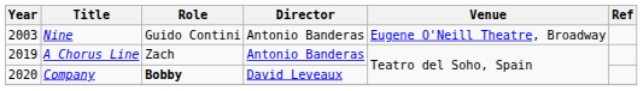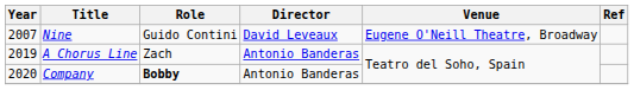 <table class="wikitable sortable">
 <tr>
 <th>Year</th>
 <th>Title</th>
 <th>Role</th>
 <th>Director</th>
 <th>Venue</th>
 <th class=unsortable>Ref</th>
 </tr>
 <tr>
-<td>2003</td>
+<td>2007</td>
 <td><em><a href='#'>Nine</a></em></td>
 <td>Guido Contini</td>
-<td>Antonio Banderas</td>
+<td><a href='#'>David Leveaux</a></td>
 <td><a href='#'>Eugene O'Neill Theatre</a>, Broadway</td>
 <td></td>
 </tr>
 <tr>
 <td>2019</td>
 <td><em><a href='#'>A Chorus Line</a></em></td>
 <td>Zach</td>
 <td><a href='#'>Antonio Banderas</a></td>
 <td rowspan="2">Teatro del Soho, Spain</td>
 <td></td>
 </tr>
 <tr>
 <td>2020</td>
 <td><em><a href='#'>Company</a></em></td>
 <td><strong>Bobby</strong></td>
-<td><a href='#'>David Leveaux</a></td>
+<td>Antonio Banderas</td>
 <td></td>
 </tr>
 <tr>
 </tr>
 </table>
